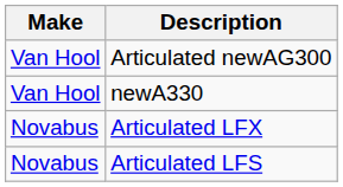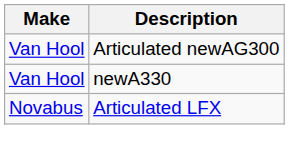 <table class="wikitable">
 <tr>
 <th>Make</th>
 <th>Description</th>
 </tr>
 <tr>
 <td><a href='#'>Van Hool</a></td>
 <td>Articulated newAG300</td>
 </tr>
 <tr>
 <td><a href='#'>Van Hool</a></td>
 <td>newA330</td>
 </tr>
 <tr>
 <td><a href='#'>Novabus</a></td>
 <td><a href='#'>Articulated LFX</a></td>
 </tr>
-<tr>
-<td><a href='#'>Novabus</a></td>
-<td><a href='#'>Articulated LFS</a></td>
-</tr>
 </table>
